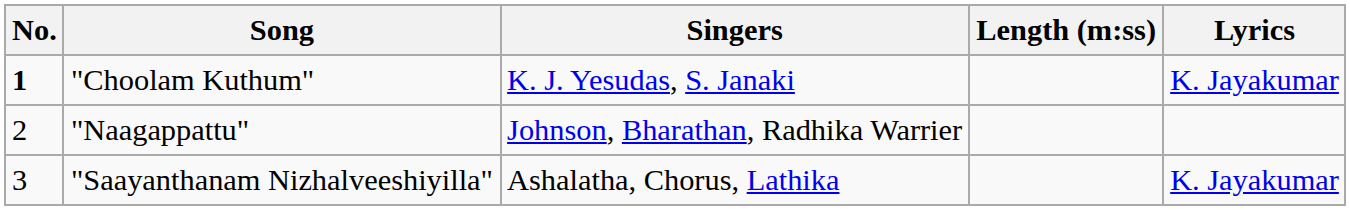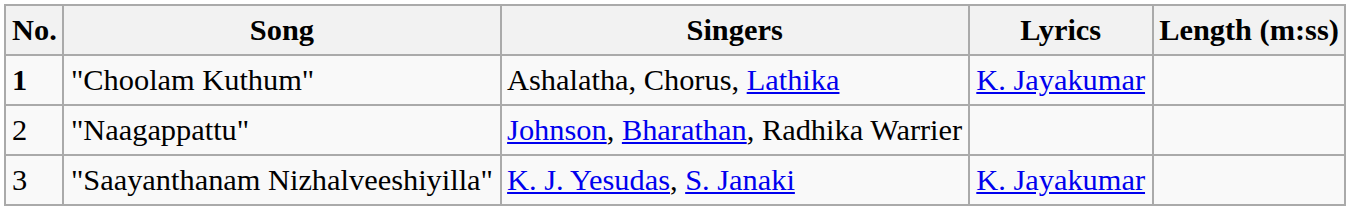 <table class="wikitable" style="font-size:95%;">
 <tr>
 <th>No.</th>
 <th>Song</th>
 <th>Singers</th>
+<th>Lyrics</th>
 <th>Length (m:ss)</th>
-<th>Lyrics</th>
 </tr>
 <tr>
 <td><strong>1</strong></td>
 <td>"Choolam Kuthum"</td>
-<td><a href='#'>K. J. Yesudas</a>, <a href='#'>S. Janaki</a></td>
+<td>Ashalatha, Chorus, <a href='#'>Lathika</a></td>
+<td><a href='#'>K. Jayakumar</a></td>
 <td></td>
-<td><a href='#'>K. Jayakumar</a></td>
 </tr>
 <tr>
 <td>2</td>
 <td>"Naagappattu"</td>
 <td><a href='#'>Johnson</a>, <a href='#'>Bharathan</a>, Radhika Warrier</td>
 <td></td>
 <td></td>
 </tr>
 <tr>
 <td>3</td>
 <td>"Saayanthanam Nizhalveeshiyilla"</td>
-<td>Ashalatha, Chorus, <a href='#'>Lathika</a></td>
+<td><a href='#'>K. J. Yesudas</a>, <a href='#'>S. Janaki</a></td>
+<td><a href='#'>K. Jayakumar</a></td>
 <td></td>
-<td><a href='#'>K. Jayakumar</a></td>
 </tr>
 </table>
